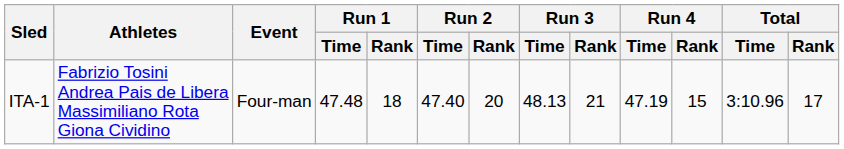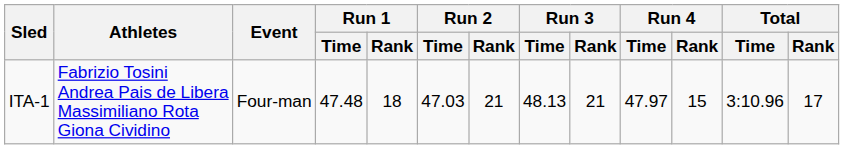 <table class="wikitable"  border="1" style="font-size:90%">
 <tr>
 <th rowspan="2">Sled</th>
 <th rowspan="2">Athletes</th>
 <th rowspan="2">Event</th>
 <th colspan="2">Run 1</th>
 <th colspan="2">Run 2</th>
 <th colspan="2">Run 3</th>
 <th colspan="2">Run 4</th>
 <th colspan="2">Total</th>
 </tr>
 <tr>
 <th>Time</th>
 <th>Rank</th>
 <th>Time</th>
 <th>Rank</th>
 <th>Time</th>
 <th>Rank</th>
 <th>Time</th>
 <th>Rank</th>
 <th>Time</th>
 <th>Rank</th>
 </tr>
 <tr>
 <td align="center">ITA-1</td>
 <td><a href='#'>Fabrizio Tosini</a><br><a href='#'>Andrea Pais de Libera</a><br><a href='#'>Massimiliano Rota</a><br><a href='#'>Giona Cividino</a></td>
 <td>Four-man</td>
 <td align="center">47.48</td>
 <td align="center">18</td>
-<td align="center">47.40</td>
-<td align="center">20</td>
+<td align="center">47.03</td>
+<td align="center">21</td>
 <td align="center">48.13</td>
 <td align="center">21</td>
-<td align="center">47.19</td>
+<td align="center">47.97</td>
 <td align="center">15</td>
 <td align="center">3:10.96</td>
 <td align="center">17</td>
 </tr>
 </table>
